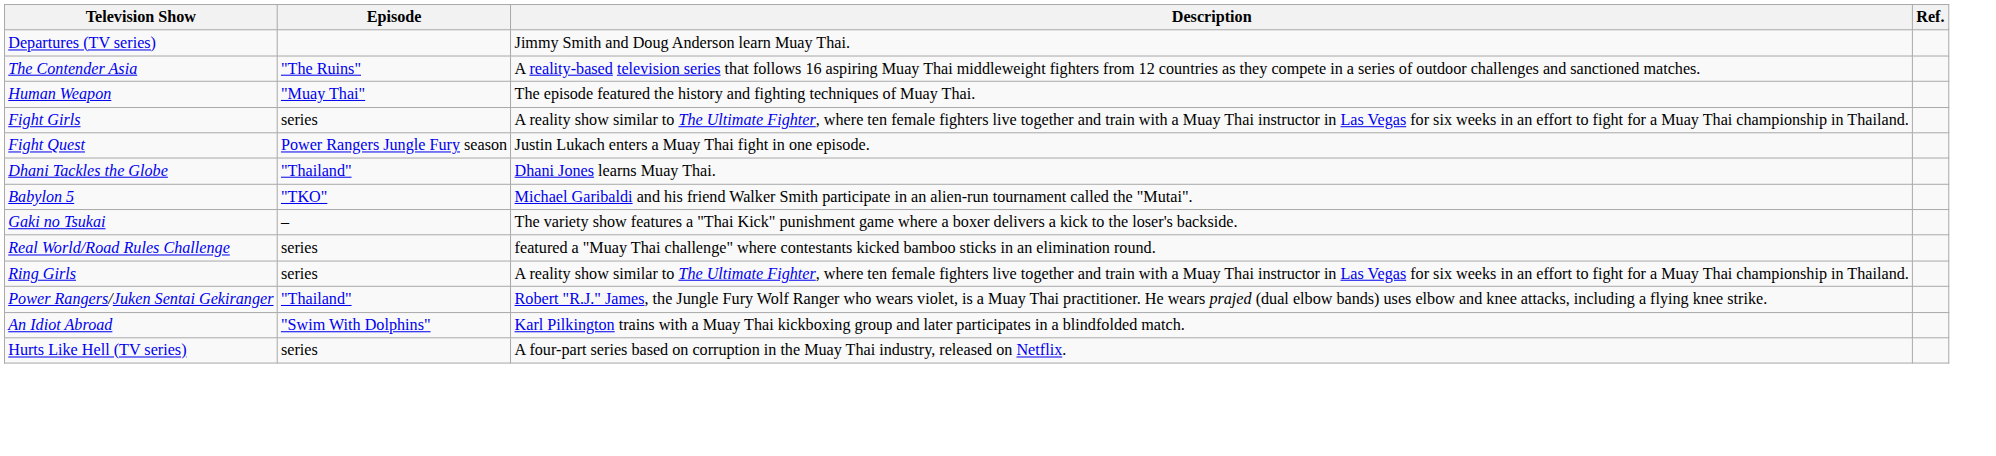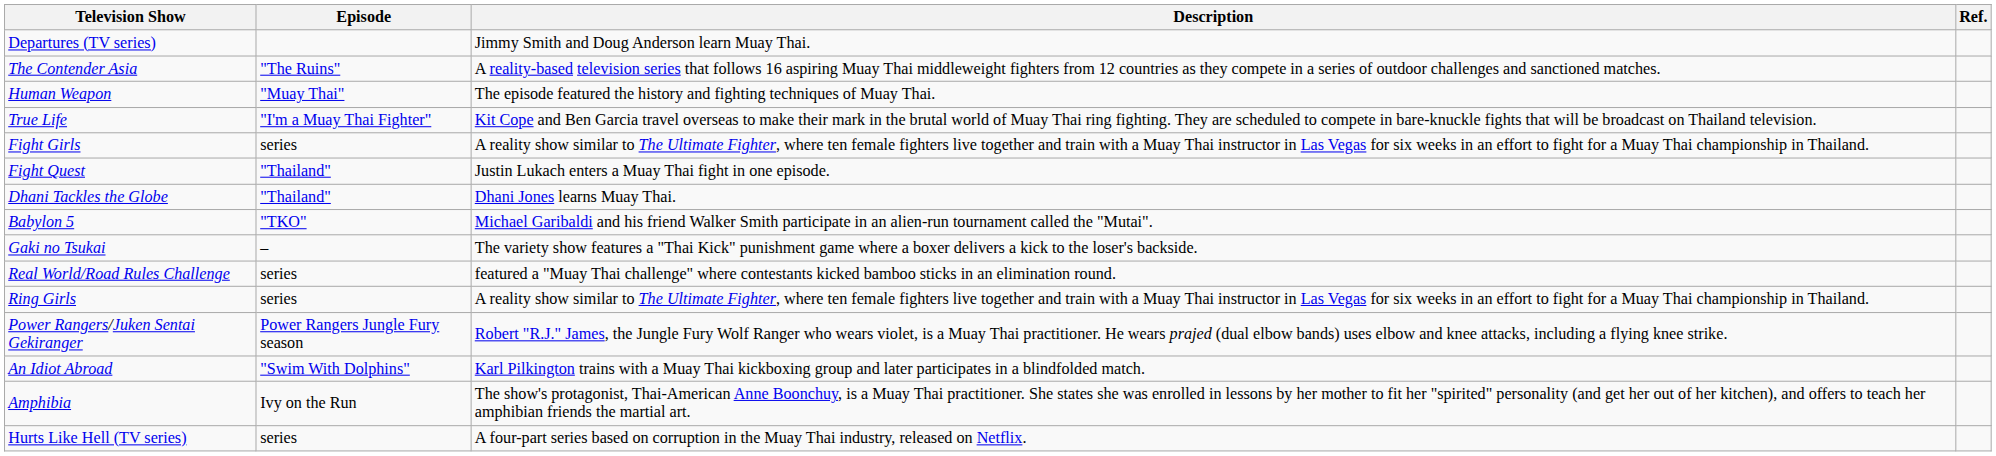 <table class="wikitable sortable">
 <tr>
 <th>Television Show</th>
 <th>Episode</th>
 <th>Description</th>
 <th>Ref.</th>
 </tr>
 <tr>
 <td><a href='#'>Departures (TV series)</a></td>
 <td></td>
 <td>Jimmy Smith and Doug Anderson learn Muay Thai.</td>
 </tr>
 <tr>
 <td><em><a href='#'>The Contender Asia</a></em></td>
 <td><a href='#'>"The Ruins"</a></td>
 <td>A <a href='#'>reality-based</a> <a href='#'>television series</a> that follows 16 aspiring Muay Thai middleweight fighters from 12 countries as they compete in a series of outdoor challenges and sanctioned matches.</td>
 <td></td>
 </tr>
 <tr>
 <td><em><a href='#'>Human Weapon</a></em></td>
 <td><a href='#'>"Muay Thai"</a></td>
 <td>The episode featured the history and fighting techniques of Muay Thai.</td>
 <td></td>
 </tr>
 <tr>
+<td><em><a href='#'>True Life</a></em></td>
+<td><a href='#'>"I'm a Muay Thai Fighter"</a></td>
+<td><a href='#'>Kit Cope</a> and Ben Garcia travel overseas to make their mark in the brutal world of Muay Thai ring fighting. They are scheduled to compete in bare-knuckle fights that will be broadcast on Thailand television.</td>
+<td></td>
+</tr>
+<tr>
 <td><em><a href='#'>Fight Girls</a></em></td>
 <td>series</td>
 <td>A reality show similar to <em><a href='#'>The Ultimate Fighter</a></em>, where ten female fighters live together and train with a Muay Thai instructor in <a href='#'>Las Vegas</a> for six weeks in an effort to fight for a Muay Thai championship in Thailand.</td>
 <td></td>
 </tr>
 <tr>
 <td><em><a href='#'>Fight Quest</a></em></td>
-<td><a href='#'>Power Rangers Jungle Fury</a> season</td>
+<td><a href='#'>"Thailand"</a></td>
 <td>Justin Lukach enters a Muay Thai fight in one episode.</td>
 <td></td>
 </tr>
 <tr>
 <td><em><a href='#'>Dhani Tackles the Globe</a></em></td>
 <td><a href='#'>"Thailand"</a></td>
 <td><a href='#'>Dhani Jones</a> learns Muay Thai.</td>
 <td></td>
 </tr>
 <tr>
 <td><em><a href='#'>Babylon 5</a></em></td>
 <td><a href='#'>"TKO"</a></td>
 <td><a href='#'>Michael Garibaldi</a> and his friend Walker Smith participate in an alien-run tournament called the "Mutai".</td>
 <td></td>
 </tr>
 <tr>
 <td><em><a href='#'>Gaki no Tsukai</a></em></td>
 <td>–</td>
 <td>The variety show features a "Thai Kick" punishment game where a boxer delivers a kick to the loser's backside.</td>
 <td></td>
 </tr>
 <tr>
 <td><em><a href='#'>Real World/Road Rules Challenge</a></em></td>
 <td>series</td>
 <td>featured a "Muay Thai challenge" where contestants kicked bamboo sticks in an elimination round.</td>
 <td></td>
 </tr>
 <tr>
 <td><em><a href='#'>Ring Girls</a></em></td>
 <td>series</td>
 <td>A reality show similar to <em><a href='#'>The Ultimate Fighter</a></em>, where ten female fighters live together and train with a Muay Thai instructor in <a href='#'>Las Vegas</a> for six weeks in an effort to fight for a Muay Thai championship in Thailand.</td>
 <td></td>
 </tr>
 <tr>
 <td><em><a href='#'>Power Rangers</a>/<a href='#'>Juken Sentai Gekiranger</a></em></td>
-<td><a href='#'>"Thailand"</a></td>
+<td><a href='#'>Power Rangers Jungle Fury</a> season</td>
 <td><a href='#'>Robert "R.J." James</a>, the Jungle Fury Wolf Ranger who wears violet, is a Muay Thai practitioner. He wears <em>prajed</em> (dual elbow bands) uses elbow and knee attacks, including a flying knee strike.</td>
 <td></td>
 </tr>
 <tr>
 <td><em><a href='#'>An Idiot Abroad</a></em></td>
 <td><a href='#'>"Swim With Dolphins"</a></td>
 <td><a href='#'>Karl Pilkington</a> trains with a Muay Thai kickboxing group and later participates in a blindfolded match.</td>
 <td></td>
 </tr>
 <tr>
+<td><em><a href='#'>Amphibia</a></em></td>
+<td>Ivy on the Run</td>
+<td>The show's protagonist, Thai-American <a href='#'>Anne Boonchuy</a>, is a Muay Thai practitioner. She states she was enrolled in lessons by her mother to fit her "spirited" personality (and get her out of her kitchen), and offers to teach her amphibian friends the martial art.</td>
+<td></td>
+</tr>
+<tr>
 <td><a href='#'>Hurts Like Hell (TV series)</a></td>
 <td>series</td>
 <td>A four-part series based on corruption in the Muay Thai industry, released on <a href='#'>Netflix</a>.</td>
 <td></td>
 </tr>
 </table>
